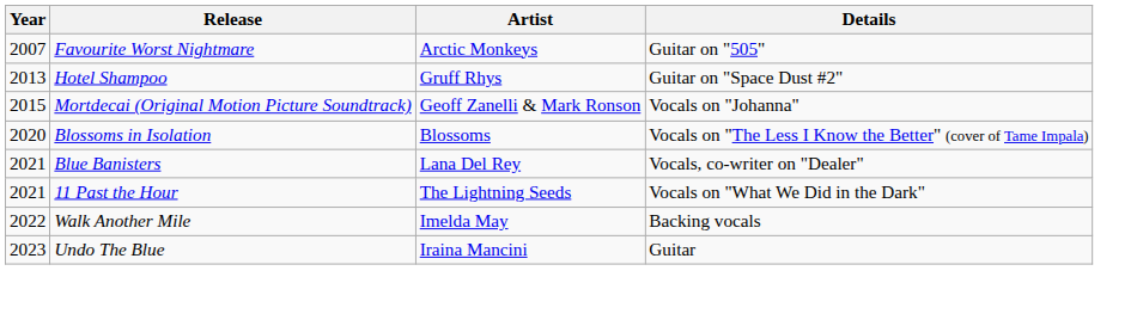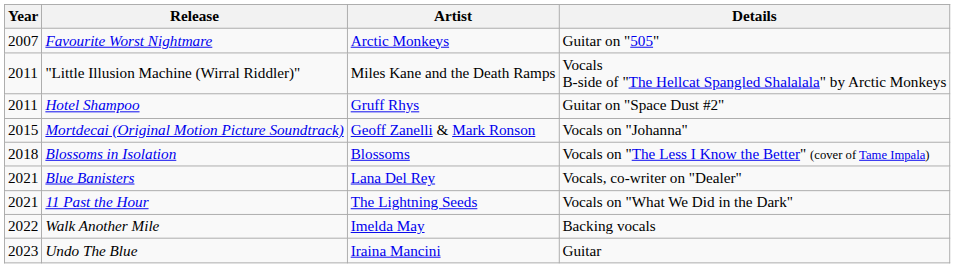 <table class="wikitable">
 <tr>
 <th style="width:1em;">Year</th>
 <th>Release</th>
 <th>Artist</th>
 <th>Details</th>
 </tr>
 <tr>
 <td>2007</td>
 <td><em><a href='#'>Favourite Worst Nightmare</a></em></td>
 <td><a href='#'>Arctic Monkeys</a></td>
 <td>Guitar on "<a href='#'>505</a>"</td>
 </tr>
 <tr>
-<td>2013</td>
+<td>2011</td>
+<td>"Little Illusion Machine (Wirral Riddler)"</td>
+<td>Miles Kane and the Death Ramps</td>
+<td>Vocals<br>B-side of "<a href='#'>The Hellcat Spangled Shalalala</a>" by Arctic Monkeys</td>
+</tr>
+<tr>
+<td>2011</td>
 <td><em><a href='#'>Hotel Shampoo</a></em></td>
 <td><a href='#'>Gruff Rhys</a></td>
 <td>Guitar on "Space Dust #2"</td>
 </tr>
 <tr>
 <td>2015</td>
 <td><em><a href='#'>Mortdecai (Original Motion Picture Soundtrack)</a></em></td>
 <td><a href='#'>Geoff Zanelli</a> & <a href='#'>Mark Ronson</a></td>
 <td>Vocals on "Johanna"</td>
 </tr>
 <tr>
-<td>2020</td>
+<td>2018</td>
 <td><em><a href='#'>Blossoms in Isolation</a></em></td>
 <td><a href='#'>Blossoms</a></td>
 <td>Vocals on "<a href='#'>The Less I Know the Better</a>" <small>(cover of <a href='#'>Tame Impala</a>)</small></td>
 </tr>
 <tr>
 <td>2021</td>
 <td><em><a href='#'>Blue Banisters</a></em></td>
 <td><a href='#'>Lana Del Rey</a></td>
 <td>Vocals, co-writer on "Dealer"</td>
 </tr>
 <tr>
 <td>2021</td>
 <td><em><a href='#'>11 Past the Hour</a></em></td>
 <td><a href='#'>The Lightning Seeds</a></td>
 <td>Vocals on "What We Did in the Dark"</td>
 </tr>
 <tr>
 <td>2022</td>
 <td><em>Walk Another Mile</em></td>
 <td><a href='#'>Imelda May</a></td>
 <td>Backing vocals</td>
 </tr>
 <tr>
 <td>2023</td>
 <td><em>Undo The Blue</em></td>
 <td><a href='#'>Iraina Mancini</a></td>
 <td>Guitar</td>
 </tr>
 </table>
